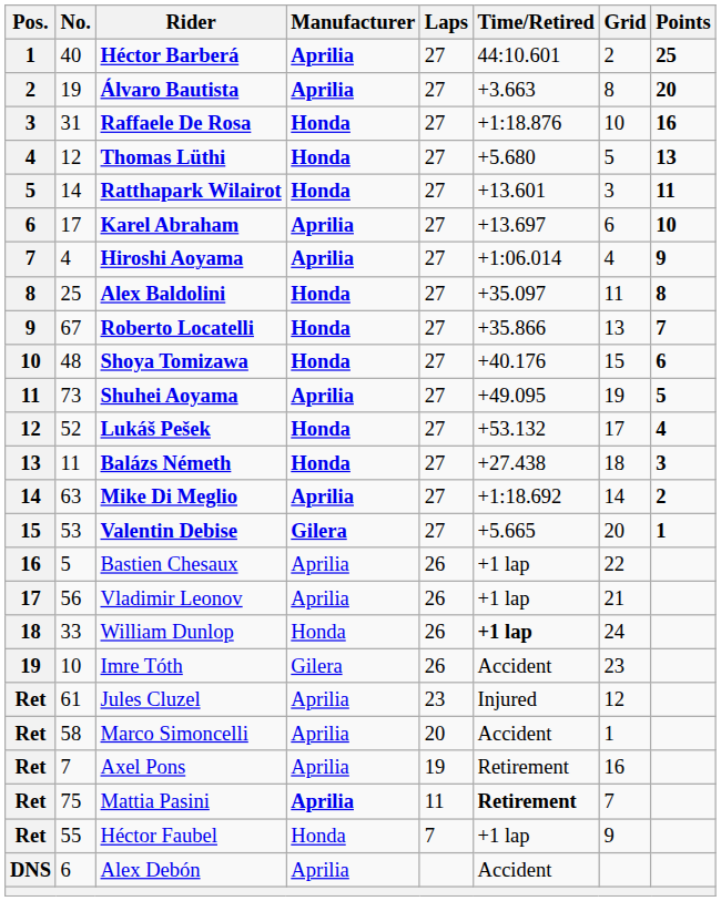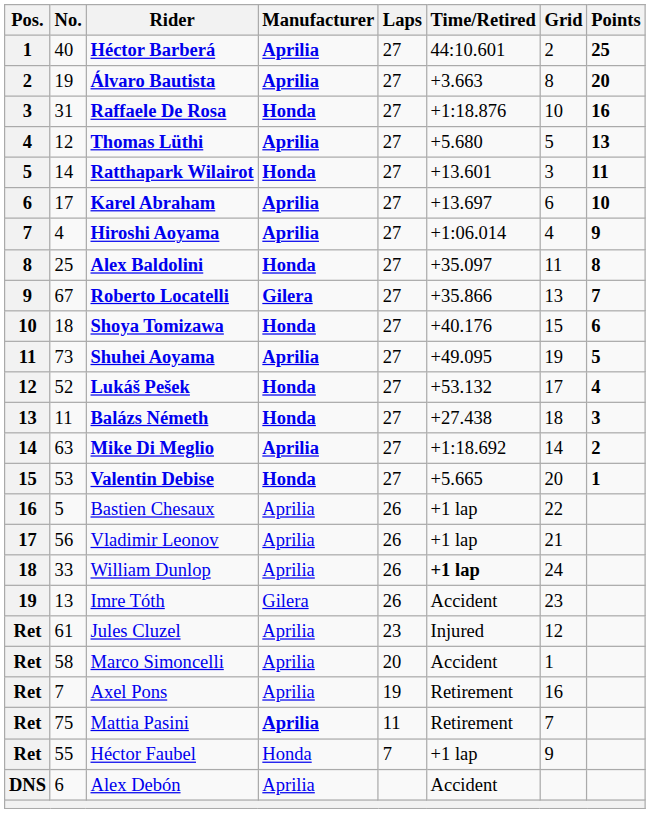 <table class="wikitable" style="font-size: 95%;">
 <tr>
 <th>Pos.</th>
 <th>No.</th>
 <th>Rider</th>
 <th>Manufacturer</th>
 <th>Laps</th>
 <th>Time/Retired</th>
 <th>Grid</th>
 <th>Points</th>
 </tr>
 <tr>
 <th>1</th>
 <td>40</td>
 <td> <strong><a href='#'>Héctor Barberá</a></strong></td>
 <td><strong><a href='#'>Aprilia</a></strong></td>
 <td>27</td>
 <td>44:10.601</td>
 <td>2</td>
 <td><strong>25</strong></td>
 </tr>
 <tr>
 <th>2</th>
 <td>19</td>
 <td> <strong><a href='#'>Álvaro Bautista</a></strong></td>
 <td><strong><a href='#'>Aprilia</a></strong></td>
 <td>27</td>
 <td>+3.663</td>
 <td>8</td>
 <td><strong>20</strong></td>
 </tr>
 <tr>
 <th>3</th>
 <td>31</td>
 <td> <strong><a href='#'>Raffaele De Rosa</a></strong></td>
 <td><strong><a href='#'>Honda</a></strong></td>
 <td>27</td>
 <td>+1:18.876</td>
 <td>10</td>
 <td><strong>16</strong></td>
 </tr>
 <tr>
 <th>4</th>
 <td>12</td>
 <td> <strong><a href='#'>Thomas Lüthi</a></strong></td>
-<td><strong><a href='#'>Honda</a></strong></td>
+<td><strong><a href='#'>Aprilia</a></strong></td>
 <td>27</td>
 <td>+5.680</td>
 <td>5</td>
 <td><strong>13</strong></td>
 </tr>
 <tr>
 <th>5</th>
 <td>14</td>
 <td> <strong><a href='#'>Ratthapark Wilairot</a></strong></td>
 <td><strong><a href='#'>Honda</a></strong></td>
 <td>27</td>
 <td>+13.601</td>
 <td>3</td>
 <td><strong>11</strong></td>
 </tr>
 <tr>
 <th>6</th>
 <td>17</td>
 <td> <strong><a href='#'>Karel Abraham</a></strong></td>
 <td><strong><a href='#'>Aprilia</a></strong></td>
 <td>27</td>
 <td>+13.697</td>
 <td>6</td>
 <td><strong>10</strong></td>
 </tr>
 <tr>
 <th>7</th>
 <td>4</td>
 <td> <strong><a href='#'>Hiroshi Aoyama</a></strong></td>
 <td><strong><a href='#'>Aprilia</a></strong></td>
 <td>27</td>
 <td>+1:06.014</td>
 <td>4</td>
 <td><strong>9</strong></td>
 </tr>
 <tr>
 <th>8</th>
 <td>25</td>
 <td> <strong><a href='#'>Alex Baldolini</a></strong></td>
 <td><strong><a href='#'>Honda</a></strong></td>
 <td>27</td>
 <td>+35.097</td>
 <td>11</td>
 <td><strong>8</strong></td>
 </tr>
 <tr>
 <th>9</th>
 <td>67</td>
 <td> <strong><a href='#'>Roberto Locatelli</a></strong></td>
-<td><strong><a href='#'>Honda</a></strong></td>
+<td><strong><a href='#'>Gilera</a></strong></td>
 <td>27</td>
 <td>+35.866</td>
 <td>13</td>
 <td><strong>7</strong></td>
 </tr>
 <tr>
 <th>10</th>
-<td>48</td>
+<td>18</td>
 <td> <strong><a href='#'>Shoya Tomizawa</a></strong></td>
 <td><strong><a href='#'>Honda</a></strong></td>
 <td>27</td>
 <td>+40.176</td>
 <td>15</td>
 <td><strong>6</strong></td>
 </tr>
 <tr>
 <th>11</th>
 <td>73</td>
 <td> <strong><a href='#'>Shuhei Aoyama</a></strong></td>
 <td><strong><a href='#'>Aprilia</a></strong></td>
 <td>27</td>
 <td>+49.095</td>
 <td>19</td>
 <td><strong>5</strong></td>
 </tr>
 <tr>
 <th>12</th>
 <td>52</td>
 <td> <strong><a href='#'>Lukáš Pešek</a></strong></td>
 <td><strong><a href='#'>Honda</a></strong></td>
 <td>27</td>
 <td>+53.132</td>
 <td>17</td>
 <td><strong>4</strong></td>
 </tr>
 <tr>
 <th>13</th>
 <td>11</td>
 <td> <strong><a href='#'>Balázs Németh</a></strong></td>
 <td><strong><a href='#'>Honda</a></strong></td>
 <td>27</td>
 <td>+27.438</td>
 <td>18</td>
 <td><strong>3</strong></td>
 </tr>
 <tr>
 <th>14</th>
 <td>63</td>
 <td> <strong><a href='#'>Mike Di Meglio</a></strong></td>
 <td><strong><a href='#'>Aprilia</a></strong></td>
 <td>27</td>
 <td>+1:18.692</td>
 <td>14</td>
 <td><strong>2</strong></td>
 </tr>
 <tr>
 <th>15</th>
 <td>53</td>
 <td> <strong><a href='#'>Valentin Debise</a></strong></td>
-<td><strong><a href='#'>Gilera</a></strong></td>
+<td><strong><a href='#'>Honda</a></strong></td>
 <td>27</td>
 <td>+5.665</td>
 <td>20</td>
 <td><strong>1</strong></td>
 </tr>
 <tr>
 <th>16</th>
 <td>5</td>
 <td> <a href='#'>Bastien Chesaux</a></td>
 <td><a href='#'>Aprilia</a></td>
 <td>26</td>
 <td>+1 lap</td>
 <td>22</td>
 <td></td>
 </tr>
 <tr>
 <th>17</th>
 <td>56</td>
 <td> <a href='#'>Vladimir Leonov</a></td>
 <td><a href='#'>Aprilia</a></td>
 <td>26</td>
 <td>+1 lap</td>
 <td>21</td>
 <td></td>
 </tr>
 <tr>
 <th>18</th>
 <td>33</td>
 <td> <a href='#'>William Dunlop</a></td>
-<td><a href='#'>Honda</a></td>
+<td><a href='#'>Aprilia</a></td>
 <td>26</td>
 <td><strong>+1 lap</strong></td>
 <td>24</td>
 <td></td>
 </tr>
 <tr>
 <th>19</th>
-<td>10</td>
+<td>13</td>
 <td> <a href='#'>Imre Tóth</a></td>
 <td><a href='#'>Gilera</a></td>
 <td>26</td>
 <td>Accident</td>
 <td>23</td>
 <td></td>
 </tr>
 <tr>
 <th>Ret</th>
 <td>61</td>
 <td> <a href='#'>Jules Cluzel</a></td>
 <td><a href='#'>Aprilia</a></td>
 <td>23</td>
 <td>Injured</td>
 <td>12</td>
 <td></td>
 </tr>
 <tr>
 <th>Ret</th>
 <td>58</td>
 <td> <a href='#'>Marco Simoncelli</a></td>
 <td><a href='#'>Aprilia</a></td>
 <td>20</td>
 <td>Accident</td>
 <td>1</td>
 <td></td>
 </tr>
 <tr>
 <th>Ret</th>
 <td>7</td>
 <td> <a href='#'>Axel Pons</a></td>
 <td><a href='#'>Aprilia</a></td>
 <td>19</td>
 <td>Retirement</td>
 <td>16</td>
 <td></td>
 </tr>
 <tr>
 <th>Ret</th>
 <td>75</td>
 <td> <a href='#'>Mattia Pasini</a></td>
 <td><strong><a href='#'>Aprilia</a></strong></td>
 <td>11</td>
-<td><strong>Retirement</strong></td>
+<td>Retirement</td>
 <td>7</td>
 <td></td>
 </tr>
 <tr>
 <th>Ret</th>
 <td>55</td>
 <td> <a href='#'>Héctor Faubel</a></td>
 <td><a href='#'>Honda</a></td>
 <td>7</td>
 <td>+1 lap</td>
 <td>9</td>
 <td></td>
 </tr>
 <tr>
 <th>DNS</th>
 <td>6</td>
 <td> <a href='#'>Alex Debón</a></td>
 <td><a href='#'>Aprilia</a></td>
 <td></td>
 <td>Accident</td>
 <td></td>
 <td></td>
 </tr>
 <tr>
 <th colspan=8></th>
 </tr>
 </table>
